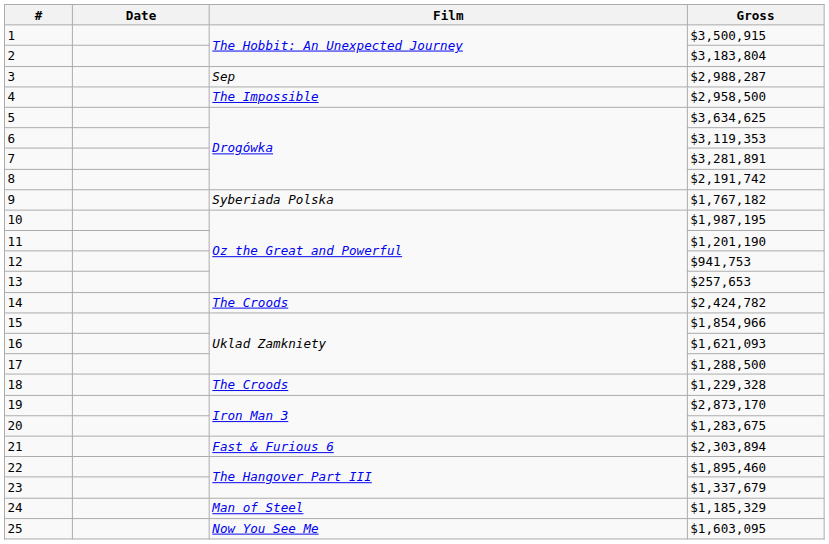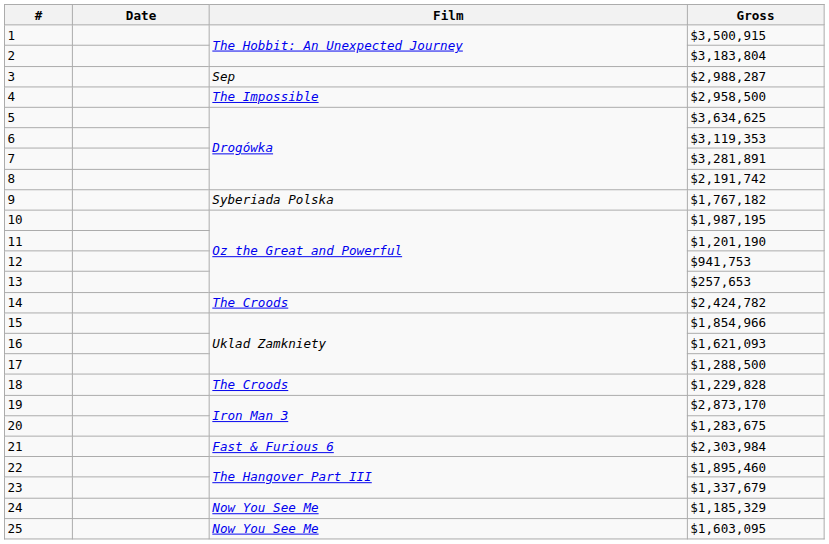 <table class="wikitable sortable">
 <tr>
 <th width="5%">#</th>
 <th width="10%">Date</th>
 <th width="35%">Film</th>
 <th width="10%">Gross</th>
 </tr>
 <tr>
 <td>1</td>
 <td></td>
 <td rowspan="2"><em><a href='#'>The Hobbit: An Unexpected Journey</a></em></td>
 <td>$3,500,915</td>
 </tr>
 <tr>
 <td>2</td>
 <td></td>
 <td>$3,183,804</td>
 </tr>
 <tr>
 <td>3</td>
 <td></td>
 <td><em>Sep</em></td>
 <td>$2,988,287</td>
 </tr>
 <tr>
 <td>4</td>
 <td></td>
 <td><em><a href='#'>The Impossible</a></em></td>
 <td>$2,958,500</td>
 </tr>
 <tr>
 <td>5</td>
 <td></td>
 <td rowspan="4"><em><a href='#'>Drogówka</a></em></td>
 <td>$3,634,625</td>
 </tr>
 <tr>
 <td>6</td>
 <td></td>
 <td>$3,119,353</td>
 </tr>
 <tr>
 <td>7</td>
 <td></td>
 <td>$3,281,891</td>
 </tr>
 <tr>
 <td>8</td>
 <td></td>
 <td>$2,191,742</td>
 </tr>
 <tr>
 <td>9</td>
 <td></td>
 <td><em>Syberiada Polska</em></td>
 <td>$1,767,182</td>
 </tr>
 <tr>
 <td>10</td>
 <td></td>
 <td rowspan="4"><em><a href='#'>Oz the Great and Powerful</a></em></td>
 <td>$1,987,195</td>
 </tr>
 <tr>
 <td>11</td>
 <td></td>
 <td>$1,201,190</td>
 </tr>
 <tr>
 <td>12</td>
 <td></td>
 <td>$941,753</td>
 </tr>
 <tr>
 <td>13</td>
 <td></td>
 <td>$257,653</td>
 </tr>
 <tr>
 <td>14</td>
 <td></td>
 <td><em><a href='#'>The Croods</a></em></td>
 <td>$2,424,782</td>
 </tr>
 <tr>
 <td>15</td>
 <td></td>
 <td rowspan="3"><em>Uklad Zamkniety</em></td>
 <td>$1,854,966</td>
 </tr>
 <tr>
 <td>16</td>
 <td></td>
 <td>$1,621,093</td>
 </tr>
 <tr>
 <td>17</td>
 <td></td>
 <td>$1,288,500</td>
 </tr>
 <tr>
 <td>18</td>
 <td></td>
 <td><em><a href='#'>The Croods</a></em></td>
-<td>$1,229,328</td>
+<td>$1,229,828</td>
 </tr>
 <tr>
 <td>19</td>
 <td></td>
 <td rowspan="2"><em><a href='#'>Iron Man 3</a></em></td>
 <td>$2,873,170</td>
 </tr>
 <tr>
 <td>20</td>
 <td></td>
 <td>$1,283,675</td>
 </tr>
 <tr>
 <td>21</td>
 <td></td>
 <td><em><a href='#'>Fast & Furious 6</a></em></td>
-<td>$2,303,894</td>
+<td>$2,303,984</td>
 </tr>
 <tr>
 <td>22</td>
 <td></td>
 <td rowspan="2"><em><a href='#'>The Hangover Part III</a></em></td>
 <td>$1,895,460</td>
 </tr>
 <tr>
 <td>23</td>
 <td></td>
 <td>$1,337,679</td>
 </tr>
 <tr>
 <td>24</td>
 <td></td>
-<td><em><a href='#'>Man of Steel</a></em></td>
+<td><em><a href='#'>Now You See Me</a></em></td>
 <td>$1,185,329</td>
 </tr>
 <tr>
 <td>25</td>
 <td></td>
 <td><em><a href='#'>Now You See Me</a></em></td>
 <td>$1,603,095</td>
 </tr>
 </table>
